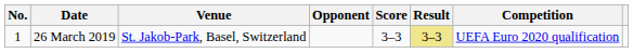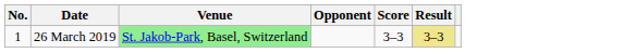 <table class="wikitable sortable">
 <tr>
 <th scope="col">No.</th>
 <th scope="col">Date</th>
 <th scope="col">Venue</th>
 <th scope="col">Opponent</th>
 <th scope="col">Score</th>
 <th scope="col">Result</th>
-<th scope="col">Competition</th>
 <th scope="col" class="unsortable"></th>
 </tr>
 <tr>
 <td align="center">1</td>
 <td>26 March 2019</td>
-<td><a href='#'>St. Jakob-Park</a>, Basel, Switzerland</td>
+<td style="background: lightgreen;"><a href='#'>St. Jakob-Park</a>, Basel, Switzerland</td>
 <td></td>
 <td align="center">3–3</td>
 <td align="center" style="background: khaki;">3–3</td>
-<td><a href='#'>UEFA Euro 2020 qualification</a></td>
 <td></td>
 </tr>
 </table>
